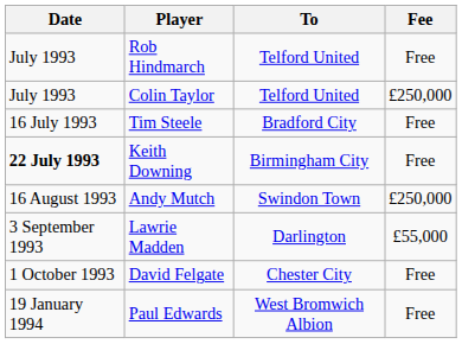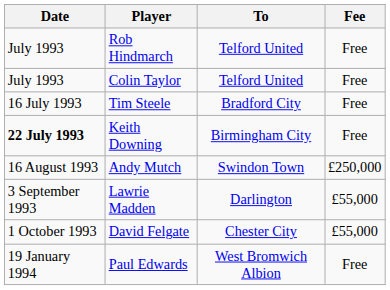 <table class="wikitable" style="text-align:center; font-size:95%;width:65%; text-align:left">
 <tr>
 <th><strong>Date</strong></th>
 <th><strong>Player</strong></th>
 <th><strong>To</strong></th>
 <th><strong>Fee</strong></th>
 </tr>
 <tr --->
 <td>July 1993</td>
 <td> <a href='#'>Rob Hindmarch</a></td>
 <td align="center"><a href='#'>Telford United</a></td>
 <td align="center">Free</td>
 </tr>
 <tr --->
 <td>July 1993</td>
 <td> <a href='#'>Colin Taylor</a></td>
 <td align="center"><a href='#'>Telford United</a></td>
-<td align="center">£250,000</td>
+<td align="center">Free</td>
 </tr>
 <tr --->
 <td>16 July 1993</td>
 <td> <a href='#'>Tim Steele</a></td>
 <td align="center"><a href='#'>Bradford City</a></td>
 <td align="center">Free</td>
 </tr>
 <tr --->
 <td><strong>22 July 1993</strong></td>
 <td> <a href='#'>Keith Downing</a></td>
 <td align="center"><a href='#'>Birmingham City</a></td>
 <td align="center">Free</td>
 </tr>
 <tr --->
 <td>16 August 1993</td>
 <td> <a href='#'>Andy Mutch</a></td>
 <td align="center"><a href='#'>Swindon Town</a></td>
 <td align="center">£250,000</td>
 </tr>
 <tr --->
 <td>3 September 1993</td>
 <td> <a href='#'>Lawrie Madden</a></td>
 <td align="center"><a href='#'>Darlington</a></td>
 <td align="center">£55,000</td>
 </tr>
 <tr --->
 <td>1 October 1993</td>
 <td> <a href='#'>David Felgate</a></td>
 <td align="center"><a href='#'>Chester City</a></td>
-<td align="center">Free</td>
+<td align="center">£55,000</td>
 </tr>
 <tr --->
 <td>19 January 1994</td>
 <td> <a href='#'>Paul Edwards</a></td>
 <td align="center"><a href='#'>West Bromwich Albion</a></td>
 <td align="center">Free</td>
 </tr>
 </table>
